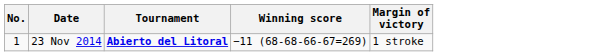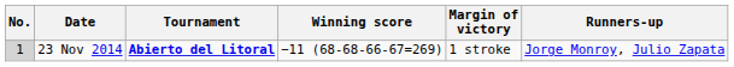 <table class="wikitable" style="font-size:95%;">
 <tr>
 <th>No.</th>
 <th>Date</th>
 <th>Tournament</th>
 <th>Winning score</th>
 <th>Margin of<br>victory</th>
+<th>Runners-up</th>
 </tr>
 <tr>
-<td align=center>1</td>
+<td align=center style="background: lightgrey;">1</td>
 <td align=right>23 Nov <a href='#'>2014</a></td>
 <td><strong><a href='#'>Abierto del Litoral</a></strong></td>
 <td>−11 (68-68-66-67=269)</td>
 <td>1 stroke</td>
+<td> <a href='#'>Jorge Monroy</a>,  <a href='#'>Julio Zapata</a></td>
 </tr>
 </table>
